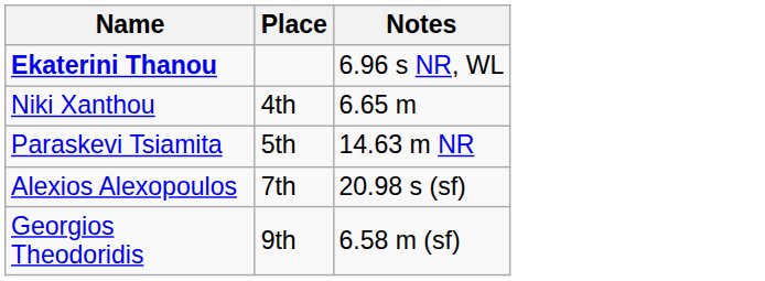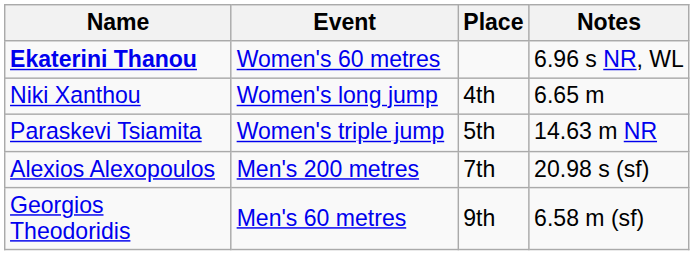 <table class="wikitable sortable">
 <tr>
 <th width=150>Name</th>
+<th width=150>Event</th>
 <th>Place</th>
 <th>Notes</th>
 </tr>
 <tr>
 <td><strong><a href='#'>Ekaterini Thanou</a></strong></td>
+<td><a href='#'>Women's 60 metres</a></td>
 <td></td>
 <td>6.96 s <a href='#'>NR</a>, WL</td>
 </tr>
 <tr>
 <td><a href='#'>Niki Xanthou</a></td>
+<td><a href='#'>Women's long jump</a></td>
 <td>4th</td>
 <td>6.65 m</td>
 </tr>
 <tr>
 <td><a href='#'>Paraskevi Tsiamita</a></td>
+<td><a href='#'>Women's triple jump</a></td>
 <td>5th</td>
 <td>14.63 m <a href='#'>NR</a></td>
 </tr>
 <tr>
 <td><a href='#'>Alexios Alexopoulos</a></td>
+<td><a href='#'>Men's 200 metres</a></td>
 <td>7th</td>
 <td>20.98 s (sf)</td>
 </tr>
 <tr>
 <td><a href='#'>Georgios Theodoridis</a></td>
+<td><a href='#'>Men's 60 metres</a></td>
 <td>9th</td>
 <td>6.58 m (sf)</td>
 </tr>
 </table>
